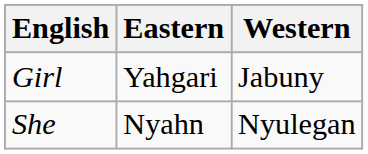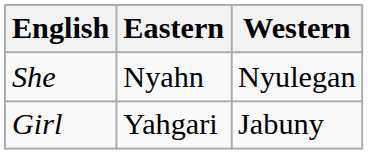 <table class="wikitable">
 <tr>
 <th>English</th>
 <th>Eastern</th>
 <th>Western</th>
 </tr>
 <tr>
+<td><em>She</em></td>
+<td>Nyahn</td>
+<td>Nyulegan</td>
+</tr>
+<tr>
 <td><em>Girl</em></td>
 <td>Yahgari</td>
 <td>Jabuny</td>
 </tr>
-<tr>
-<td><em>She</em></td>
-<td>Nyahn</td>
-<td>Nyulegan</td>
-</tr>
 </table>
